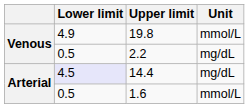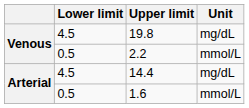 <table class="wikitable">
 <tr>
 <th></th>
 <th>Lower limit</th>
 <th>Upper limit</th>
 <th>Unit</th>
 </tr>
 <tr>
 <th rowspan =2>Venous</th>
-<td>4.9</td>
+<td>4.5</td>
 <td>19.8</td>
-<td>mmol/L</td>
+<td>mg/dL</td>
 </tr>
 <tr>
 <td>0.5</td>
 <td>2.2</td>
-<td>mg/dL</td>
+<td>mmol/L</td>
 </tr>
 <tr>
 <th rowspan =2>Arterial</th>
-<td style="background: lavender;">4.5</td>
+<td>4.5</td>
 <td>14.4</td>
 <td>mg/dL</td>
 </tr>
 <tr>
 <td>0.5</td>
 <td>1.6</td>
 <td>mmol/L</td>
 </tr>
 </table>
